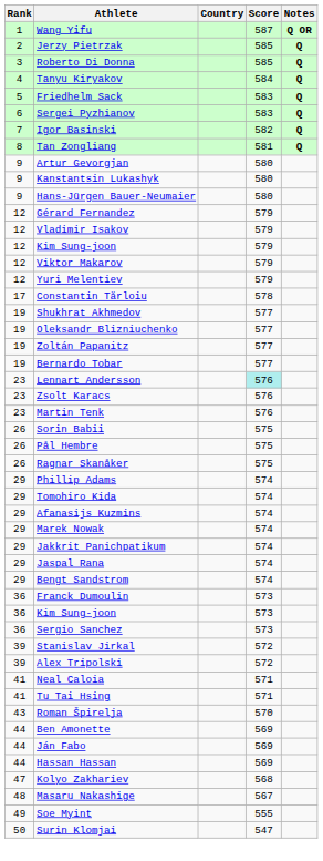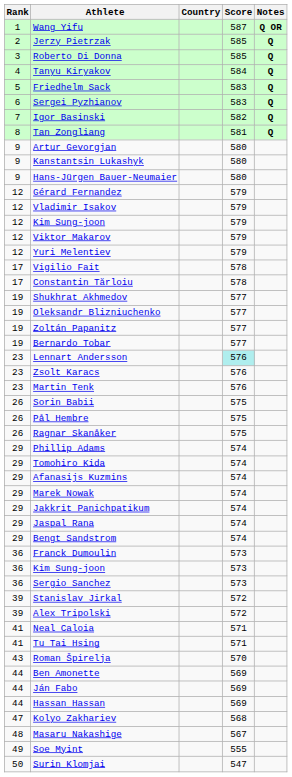 <table class="wikitable sortable" style="text-align: center">
 <tr>
 <th>Rank</th>
 <th>Athlete</th>
 <th>Country</th>
 <th>Score</th>
 <th>Notes</th>
 </tr>
 <tr bgcolor=#ccffcc>
 <td>1</td>
 <td align=left><a href='#'>Wang Yifu</a></td>
 <td align=left></td>
 <td>587</td>
 <td><strong>Q OR</strong></td>
 </tr>
 <tr bgcolor=#ccffcc>
 <td>2</td>
 <td align=left><a href='#'>Jerzy Pietrzak</a></td>
 <td align=left></td>
 <td>585</td>
 <td><strong>Q</strong></td>
 </tr>
 <tr bgcolor=#ccffcc>
 <td>3</td>
 <td align=left><a href='#'>Roberto Di Donna</a></td>
 <td align=left></td>
 <td>585</td>
 <td><strong>Q</strong></td>
 </tr>
 <tr bgcolor=#ccffcc>
 <td>4</td>
 <td align=left><a href='#'>Tanyu Kiryakov</a></td>
 <td align=left></td>
 <td>584</td>
 <td><strong>Q</strong></td>
 </tr>
 <tr bgcolor=#ccffcc>
 <td>5</td>
 <td align=left><a href='#'>Friedhelm Sack</a></td>
 <td align=left></td>
 <td>583</td>
 <td><strong>Q</strong></td>
 </tr>
 <tr bgcolor=#ccffcc>
 <td>6</td>
 <td align=left><a href='#'>Sergei Pyzhianov</a></td>
 <td align=left></td>
 <td>583</td>
 <td><strong>Q</strong></td>
 </tr>
 <tr bgcolor=#ccffcc>
 <td>7</td>
 <td align=left><a href='#'>Igor Basinski</a></td>
 <td align=left></td>
 <td>582</td>
 <td><strong>Q</strong></td>
 </tr>
 <tr bgcolor=#ccffcc>
 <td>8</td>
 <td align=left><a href='#'>Tan Zongliang</a></td>
 <td align=left></td>
 <td>581</td>
 <td><strong>Q</strong></td>
 </tr>
 <tr>
 <td>9</td>
 <td align=left><a href='#'>Artur Gevorgjan</a></td>
 <td align=left></td>
 <td>580</td>
 <td></td>
 </tr>
 <tr>
 <td>9</td>
 <td align=left><a href='#'>Kanstantsin Lukashyk</a></td>
 <td align=left></td>
 <td>580</td>
 <td></td>
 </tr>
 <tr>
 <td>9</td>
 <td align=left><a href='#'>Hans-Jürgen Bauer-Neumaier</a></td>
 <td align=left></td>
 <td>580</td>
 <td></td>
 </tr>
 <tr>
 <td>12</td>
 <td align=left><a href='#'>Gérard Fernandez</a></td>
 <td align=left></td>
 <td>579</td>
 <td></td>
 </tr>
 <tr>
 <td>12</td>
 <td align=left><a href='#'>Vladimir Isakov</a></td>
 <td align=left></td>
 <td>579</td>
 <td></td>
 </tr>
 <tr>
 <td>12</td>
 <td align=left><a href='#'>Kim Sung-joon</a></td>
 <td align=left></td>
 <td>579</td>
 <td></td>
 </tr>
 <tr>
 <td>12</td>
 <td align=left><a href='#'>Viktor Makarov</a></td>
 <td align=left></td>
 <td>579</td>
 <td></td>
 </tr>
 <tr>
 <td>12</td>
 <td align=left><a href='#'>Yuri Melentiev</a></td>
 <td align=left></td>
 <td>579</td>
+<td></td>
+</tr>
+<tr>
+<td>17</td>
+<td align=left><a href='#'>Vigilio Fait</a></td>
+<td align=left></td>
+<td>578</td>
 <td></td>
 </tr>
 <tr>
 <td>17</td>
 <td align=left><a href='#'>Constantin Tărloiu</a></td>
 <td align=left></td>
 <td>578</td>
 <td></td>
 </tr>
 <tr>
 <td>19</td>
 <td align=left><a href='#'>Shukhrat Akhmedov</a></td>
 <td align=left></td>
 <td>577</td>
 <td></td>
 </tr>
 <tr>
 <td>19</td>
 <td align=left><a href='#'>Oleksandr Blizniuchenko</a></td>
 <td align=left></td>
 <td>577</td>
 <td></td>
 </tr>
 <tr>
 <td>19</td>
 <td align=left><a href='#'>Zoltán Papanitz</a></td>
 <td align=left></td>
 <td>577</td>
 <td></td>
 </tr>
 <tr>
 <td>19</td>
 <td align=left><a href='#'>Bernardo Tobar</a></td>
 <td align=left></td>
 <td>577</td>
 <td></td>
 </tr>
 <tr>
 <td>23</td>
 <td align=left><a href='#'>Lennart Andersson</a></td>
 <td align=left></td>
 <td style="background: paleturquoise;">576</td>
 <td></td>
 </tr>
 <tr>
 <td>23</td>
 <td align=left><a href='#'>Zsolt Karacs</a></td>
 <td align=left></td>
 <td>576</td>
 <td></td>
 </tr>
 <tr>
 <td>23</td>
 <td align=left><a href='#'>Martin Tenk</a></td>
 <td align=left></td>
 <td>576</td>
 <td></td>
 </tr>
 <tr>
 <td>26</td>
 <td align=left><a href='#'>Sorin Babii</a></td>
 <td align=left></td>
 <td>575</td>
 <td></td>
 </tr>
 <tr>
 <td>26</td>
 <td align=left><a href='#'>Pål Hembre</a></td>
 <td align=left></td>
 <td>575</td>
 <td></td>
 </tr>
 <tr>
 <td>26</td>
 <td align=left><a href='#'>Ragnar Skanåker</a></td>
 <td align=left></td>
 <td>575</td>
 <td></td>
 </tr>
 <tr>
 <td>29</td>
 <td align=left><a href='#'>Phillip Adams</a></td>
 <td align=left></td>
 <td>574</td>
 <td></td>
 </tr>
 <tr>
 <td>29</td>
 <td align=left><a href='#'>Tomohiro Kida</a></td>
 <td align=left></td>
 <td>574</td>
 <td></td>
 </tr>
 <tr>
 <td>29</td>
 <td align=left><a href='#'>Afanasijs Kuzmins</a></td>
 <td align=left></td>
 <td>574</td>
 <td></td>
 </tr>
 <tr>
 <td>29</td>
 <td align=left><a href='#'>Marek Nowak</a></td>
 <td align=left></td>
 <td>574</td>
 <td></td>
 </tr>
 <tr>
 <td>29</td>
 <td align=left><a href='#'>Jakkrit Panichpatikum</a></td>
 <td align=left></td>
 <td>574</td>
 <td></td>
 </tr>
 <tr>
 <td>29</td>
 <td align=left><a href='#'>Jaspal Rana</a></td>
 <td align=left></td>
 <td>574</td>
 <td></td>
 </tr>
 <tr>
 <td>29</td>
 <td align=left><a href='#'>Bengt Sandstrom</a></td>
 <td align=left></td>
 <td>574</td>
 <td></td>
 </tr>
 <tr>
 <td>36</td>
 <td align=left><a href='#'>Franck Dumoulin</a></td>
 <td align=left></td>
 <td>573</td>
 <td></td>
 </tr>
 <tr>
 <td>36</td>
 <td align=left><a href='#'>Kim Sung-joon</a></td>
 <td align=left></td>
 <td>573</td>
 <td></td>
 </tr>
 <tr>
 <td>36</td>
 <td align=left><a href='#'>Sergio Sanchez</a></td>
 <td align=left></td>
 <td>573</td>
 <td></td>
 </tr>
 <tr>
 <td>39</td>
 <td align=left><a href='#'>Stanislav Jirkal</a></td>
 <td align=left></td>
 <td>572</td>
 <td></td>
 </tr>
 <tr>
 <td>39</td>
 <td align=left><a href='#'>Alex Tripolski</a></td>
 <td align=left></td>
 <td>572</td>
 <td></td>
 </tr>
 <tr>
 <td>41</td>
 <td align=left><a href='#'>Neal Caloia</a></td>
 <td align=left></td>
 <td>571</td>
 <td></td>
 </tr>
 <tr>
 <td>41</td>
 <td align=left><a href='#'>Tu Tai Hsing</a></td>
 <td align=left></td>
 <td>571</td>
 <td></td>
 </tr>
 <tr>
 <td>43</td>
 <td align=left><a href='#'>Roman Špirelja</a></td>
 <td align=left></td>
 <td>570</td>
 <td></td>
 </tr>
 <tr>
 <td>44</td>
 <td align=left><a href='#'>Ben Amonette</a></td>
 <td align=left></td>
 <td>569</td>
 <td></td>
 </tr>
 <tr>
 <td>44</td>
 <td align=left><a href='#'>Ján Fabo</a></td>
 <td align=left></td>
 <td>569</td>
 <td></td>
 </tr>
 <tr>
 <td>44</td>
 <td align=left><a href='#'>Hassan Hassan</a></td>
 <td align=left></td>
 <td>569</td>
 <td></td>
 </tr>
 <tr>
 <td>47</td>
 <td align=left><a href='#'>Kolyo Zakhariev</a></td>
 <td align=left></td>
 <td>568</td>
 <td></td>
 </tr>
 <tr>
 <td>48</td>
 <td align=left><a href='#'>Masaru Nakashige</a></td>
 <td align=left></td>
 <td>567</td>
 <td></td>
 </tr>
 <tr>
 <td>49</td>
 <td align=left><a href='#'>Soe Myint</a></td>
 <td align=left></td>
 <td>555</td>
 <td></td>
 </tr>
 <tr>
 <td>50</td>
 <td align=left><a href='#'>Surin Klomjai</a></td>
 <td align=left></td>
 <td>547</td>
 <td></td>
 </tr>
 </table>
